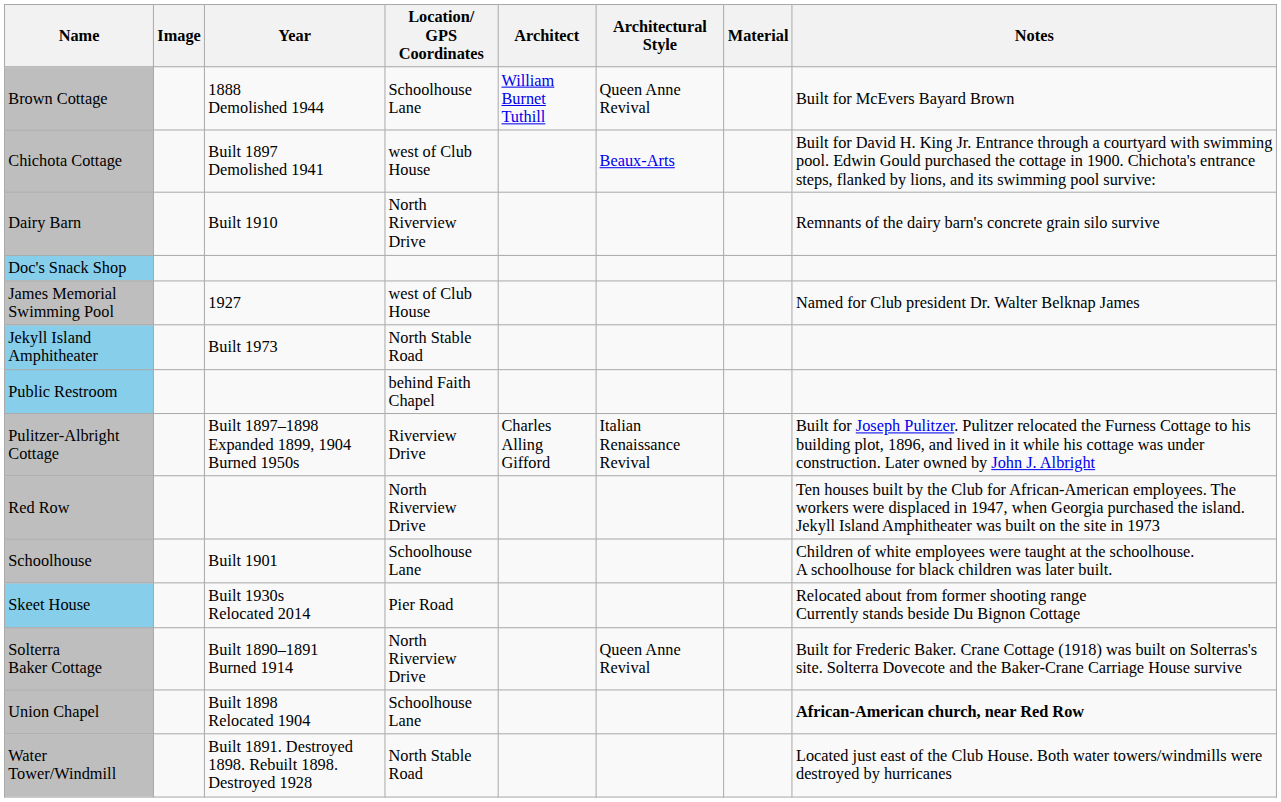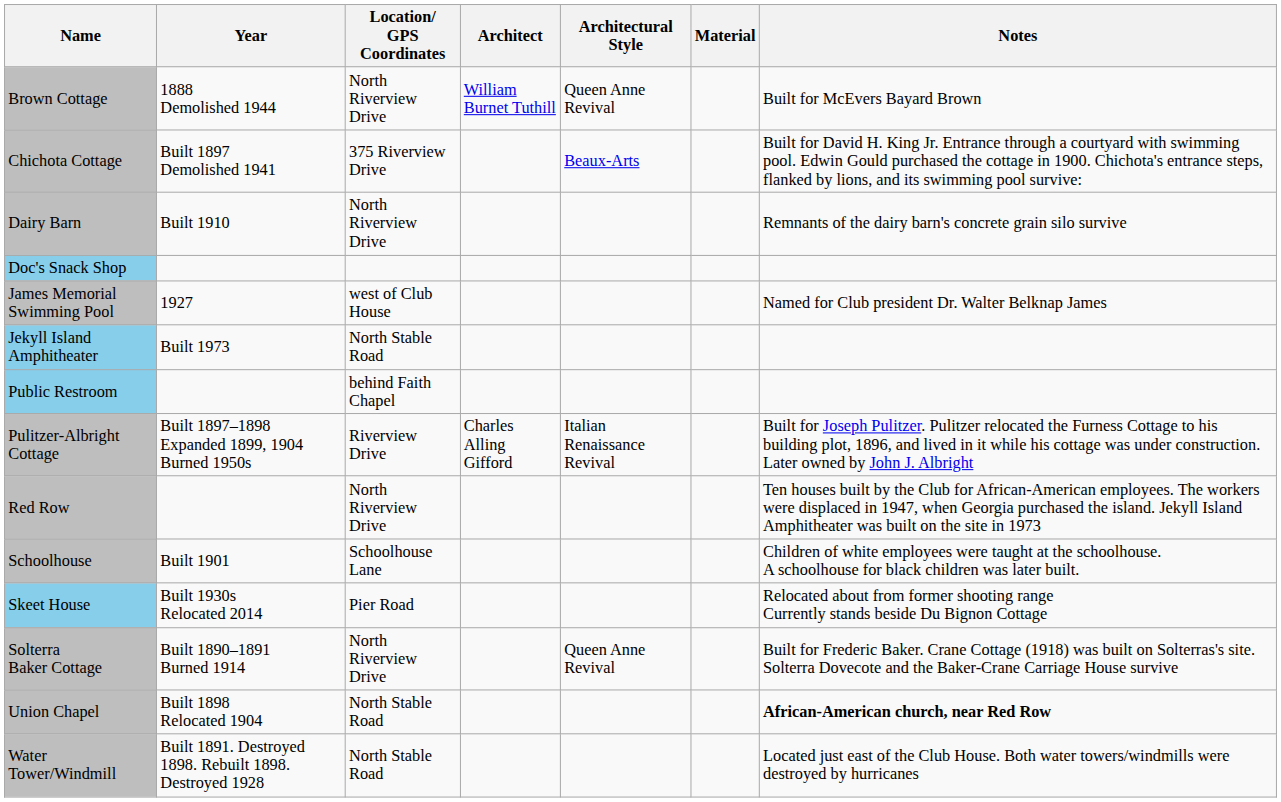 <table class="wikitable sortable">
 <tr>
 <th>Name</th>
-<th>Image</th>
 <th>Year</th>
 <th>Location/<br>GPS Coordinates</th>
 <th>Architect</th>
 <th>Architectural<br>Style</th>
 <th>Material</th>
 <th>Notes</th>
 </tr>
 <tr>
 <td colspan="1" style="background:#BEBEBE">Brown Cottage</td>
-<td></td>
 <td>1888<br>Demolished 1944</td>
-<td>Schoolhouse Lane</td>
+<td>North Riverview Drive<br><small></small></td>
 <td><a href='#'>William Burnet Tuthill</a></td>
 <td>Queen Anne Revival</td>
 <td></td>
 <td>Built for McEvers Bayard Brown</td>
 </tr>
 <tr>
 <td colspan="1" style="background:#BEBEBE">Chichota Cottage</td>
-<td></td>
 <td>Built 1897<br>Demolished 1941</td>
-<td>west of Club House</td>
+<td>375 Riverview Drive<br><small></small></td>
 <td></td>
 <td><a href='#'>Beaux-Arts</a></td>
 <td></td>
 <td>Built for David H. King Jr. Entrance through a courtyard with swimming pool. Edwin Gould purchased the cottage in 1900. Chichota's entrance steps, flanked by lions, and its swimming pool survive: </td>
 </tr>
 <tr>
 <td colspan="1" style="background:#BEBEBE">Dairy Barn</td>
-<td></td>
 <td>Built 1910</td>
 <td>North Riverview Drive<br><small></small></td>
 <td></td>
 <td></td>
 <td></td>
 <td>Remnants of the dairy barn's concrete grain silo survive</td>
 </tr>
 <tr>
 <td colspan="1" style="background:#87CEEB">Doc's Snack Shop</td>
 <td></td>
 <td></td>
 <td></td>
 <td></td>
 <td></td>
 <td></td>
-<td></td>
 </tr>
 <tr>
 <td colspan="1" style="background:#BEBEBE">James Memorial Swimming Pool</td>
-<td></td>
 <td>1927</td>
 <td>west of Club House</td>
 <td></td>
 <td></td>
 <td></td>
 <td>Named for Club president Dr. Walter Belknap James</td>
 </tr>
 <tr>
 <td colspan="1" style="background:#87CEEB">Jekyll Island Amphitheater</td>
-<td></td>
 <td>Built 1973</td>
 <td>North Stable Road<br><small></small></td>
 <td></td>
 <td></td>
 <td></td>
 <td></td>
 </tr>
 <tr>
 <td colspan="1" style="background:#87CEEB">Public Restroom</td>
 <td></td>
-<td></td>
 <td>behind Faith Chapel</td>
 <td></td>
 <td></td>
 <td></td>
 <td></td>
 </tr>
 <tr>
 <td colspan="1" style="background:#BEBEBE">Pulitzer-Albright Cottage</td>
-<td></td>
 <td>Built 1897–1898<br>Expanded 1899, 1904<br>Burned 1950s</td>
 <td>Riverview Drive<br><small></small></td>
 <td>Charles Alling Gifford</td>
 <td>Italian Renaissance Revival</td>
 <td></td>
 <td>Built for <a href='#'>Joseph Pulitzer</a>. Pulitzer relocated the Furness Cottage to his building plot, 1896, and lived in it while his cottage was under construction. Later owned by <a href='#'>John J. Albright</a></td>
 </tr>
 <tr>
 <td colspan="1" style="background:#BEBEBE">Red Row</td>
 <td></td>
-<td></td>
 <td>North Riverview Drive<br><small></small></td>
 <td></td>
 <td></td>
 <td></td>
 <td>Ten houses built by the Club for African-American employees. The workers were displaced in 1947, when Georgia purchased the island. Jekyll Island Amphitheater was built on the site in 1973</td>
 </tr>
 <tr>
 <td colspan="1" style="background:#BEBEBE">Schoolhouse</td>
-<td></td>
 <td>Built 1901</td>
 <td>Schoolhouse Lane</td>
 <td></td>
 <td></td>
 <td></td>
 <td>Children of white employees were taught at the schoolhouse.<br>A schoolhouse for black children was later built.</td>
 </tr>
 <tr>
 <td colspan="1" style="background:#87CEEB">Skeet House</td>
-<td></td>
 <td>Built 1930s<br>Relocated 2014</td>
 <td>Pier Road<br><small></small></td>
 <td></td>
 <td></td>
 <td></td>
 <td>Relocated about  from former shooting range<br>Currently stands beside Du Bignon Cottage</td>
 </tr>
 <tr>
 <td colspan="1" style="background:#BEBEBE">Solterra<br>Baker Cottage</td>
-<td></td>
 <td>Built 1890–1891<br>Burned 1914</td>
 <td>North Riverview Drive<br><small></small></td>
 <td></td>
 <td>Queen Anne Revival</td>
 <td></td>
 <td>Built for Frederic Baker. Crane Cottage (1918) was built on Solterras's site. Solterra Dovecote and the Baker-Crane Carriage House survive</td>
 </tr>
 <tr>
 <td colspan="1" style="background:#BEBEBE">Union Chapel</td>
-<td></td>
 <td>Built 1898<br>Relocated 1904</td>
-<td>Schoolhouse Lane</td>
+<td>North Stable Road</td>
 <td></td>
 <td></td>
 <td></td>
 <td><strong>African-American church, near Red Row</strong></td>
 </tr>
 <tr>
 <td colspan="1" style="background:#BEBEBE">Water Tower/Windmill</td>
-<td></td>
 <td>Built 1891. Destroyed 1898. Rebuilt 1898. Destroyed 1928</td>
 <td>North Stable Road<br><small></small></td>
 <td></td>
 <td></td>
 <td></td>
 <td>Located just east of the Club House. Both water towers/windmills were destroyed by hurricanes</td>
 </tr>
 </table>
